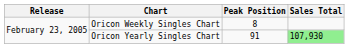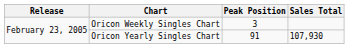 <table class="wikitable">
 <tr>
 <th>Release</th>
 <th>Chart</th>
 <th>Peak Position</th>
 <th>Sales Total</th>
 </tr>
 <tr>
 <td rowspan="2">February 23, 2005</td>
 <td>Oricon Weekly Singles Chart</td>
-<td style="text-align:center;">8</td>
+<td style="text-align:center;">3</td>
 <td></td>
 </tr>
 <tr>
 <td>Oricon Yearly Singles Chart</td>
 <td style="text-align:center;">91</td>
-<td style="background: lightgreen;">107,930</td>
+<td>107,930</td>
 </tr>
 </table>
